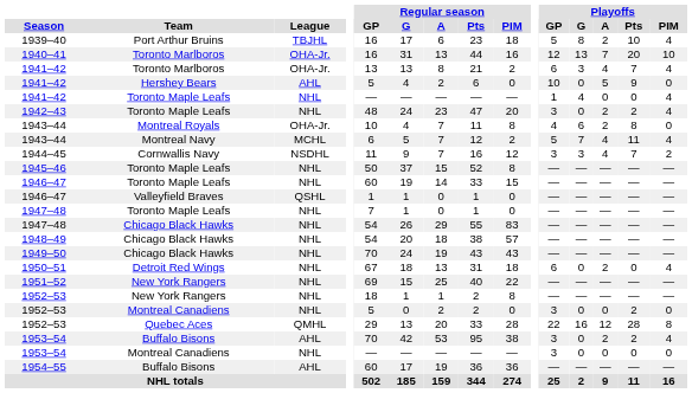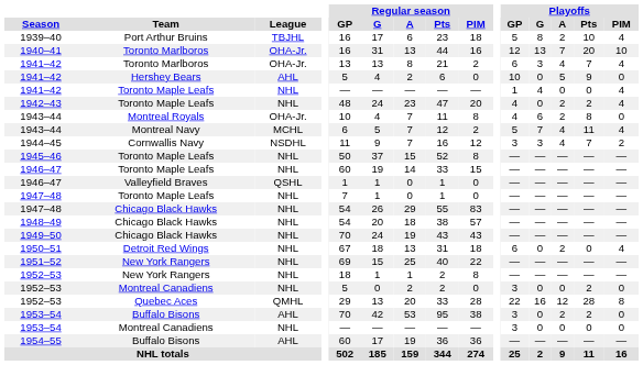 <table border="0" cellpadding="1" cellspacing="0" style="text-align:center; width:60em">
 <tr bgcolor="#e0e0e0">
 <th colspan="3" bgcolor="#ffffff"> </th>
 <th rowspan="99" bgcolor="#ffffff"> </th>
 <th colspan="5"><a href='#'>Regular season</a></th>
 <th rowspan="99" bgcolor="#ffffff"> </th>
 <th colspan="5"><a href='#'>Playoffs</a></th>
 </tr>
 <tr bgcolor="#e0e0e0">
 <th><a href='#'>Season</a></th>
 <th>Team</th>
 <th>League</th>
 <th>GP</th>
 <th><a href='#'>G</a></th>
 <th><a href='#'>A</a></th>
 <th><a href='#'>Pts</a></th>
 <th><a href='#'>PIM</a></th>
 <th>GP</th>
 <th>G</th>
 <th>A</th>
 <th>Pts</th>
 <th>PIM</th>
 </tr>
 <tr ALIGN="center">
 <td>1939–40</td>
 <td>Port Arthur Bruins</td>
 <td><a href='#'>TBJHL</a></td>
 <td>16</td>
 <td>17</td>
 <td>6</td>
 <td>23</td>
 <td>18</td>
 <td>5</td>
 <td>8</td>
 <td>2</td>
 <td>10</td>
 <td>4</td>
 </tr>
 <tr ALIGN="center" bgcolor="#f0f0f0">
 <td><a href='#'>1940–41</a></td>
 <td><a href='#'>Toronto Marlboros</a></td>
 <td><a href='#'>OHA-Jr.</a></td>
 <td>16</td>
 <td>31</td>
 <td>13</td>
 <td>44</td>
 <td>16</td>
 <td>12</td>
 <td>13</td>
 <td>7</td>
 <td>20</td>
 <td>10</td>
 </tr>
 <tr ALIGN="center">
 <td><a href='#'>1941–42</a></td>
 <td>Toronto Marlboros</td>
 <td>OHA-Jr.</td>
 <td>13</td>
 <td>13</td>
 <td>8</td>
 <td>21</td>
 <td>2</td>
 <td>6</td>
 <td>3</td>
 <td>4</td>
 <td>7</td>
 <td>4</td>
 </tr>
 <tr ALIGN="center" bgcolor="#f0f0f0">
 <td><a href='#'>1941–42</a></td>
 <td><a href='#'>Hershey Bears</a></td>
 <td><a href='#'>AHL</a></td>
 <td>5</td>
 <td>4</td>
 <td>2</td>
 <td>6</td>
 <td>0</td>
 <td>10</td>
 <td>0</td>
 <td>5</td>
 <td>9</td>
 <td>0</td>
 </tr>
 <tr ALIGN="center">
 <td><a href='#'>1941–42</a></td>
 <td><a href='#'>Toronto Maple Leafs</a></td>
 <td><a href='#'>NHL</a></td>
 <td>—</td>
 <td>—</td>
 <td>—</td>
 <td>—</td>
 <td>—</td>
 <td>1</td>
 <td>4</td>
 <td>0</td>
 <td>0</td>
 <td>4</td>
 </tr>
 <tr ALIGN="center" bgcolor="#f0f0f0">
 <td><a href='#'>1942–43</a></td>
 <td>Toronto Maple Leafs</td>
 <td>NHL</td>
 <td>48</td>
 <td>24</td>
 <td>23</td>
 <td>47</td>
 <td>20</td>
-<td>3</td>
+<td>4</td>
 <td>0</td>
 <td>2</td>
 <td>2</td>
 <td>4</td>
 </tr>
 <tr ALIGN="center">
 <td>1943–44</td>
 <td><a href='#'>Montreal Royals</a></td>
 <td>OHA-Jr.</td>
 <td>10</td>
 <td>4</td>
 <td>7</td>
 <td>11</td>
 <td>8</td>
 <td>4</td>
 <td>6</td>
 <td>2</td>
 <td>8</td>
 <td>0</td>
 </tr>
 <tr ALIGN="center" bgcolor="#f0f0f0">
 <td>1943–44</td>
 <td>Montreal Navy</td>
 <td>MCHL</td>
 <td>6</td>
 <td>5</td>
 <td>7</td>
 <td>12</td>
 <td>2</td>
 <td>5</td>
 <td>7</td>
 <td>4</td>
 <td>11</td>
 <td>4</td>
 </tr>
 <tr ALIGN="center">
 <td>1944–45</td>
 <td>Cornwallis Navy</td>
 <td>NSDHL</td>
 <td>11</td>
 <td>9</td>
 <td>7</td>
 <td>16</td>
 <td>12</td>
 <td>3</td>
 <td>3</td>
 <td>4</td>
 <td>7</td>
 <td>2</td>
 </tr>
 <tr ALIGN="center" bgcolor="#f0f0f0">
 <td><a href='#'>1945–46</a></td>
 <td>Toronto Maple Leafs</td>
 <td>NHL</td>
 <td>50</td>
 <td>37</td>
 <td>15</td>
 <td>52</td>
 <td>8</td>
 <td>—</td>
 <td>—</td>
 <td>—</td>
 <td>—</td>
 <td>—</td>
 </tr>
 <tr ALIGN="center">
 <td><a href='#'>1946–47</a></td>
 <td>Toronto Maple Leafs</td>
 <td>NHL</td>
 <td>60</td>
 <td>19</td>
 <td>14</td>
 <td>33</td>
 <td>15</td>
 <td>—</td>
 <td>—</td>
 <td>—</td>
 <td>—</td>
 <td>—</td>
 </tr>
 <tr ALIGN="center" bgcolor="#f0f0f0">
 <td>1946–47</td>
 <td>Valleyfield Braves</td>
 <td>QSHL</td>
 <td>1</td>
 <td>1</td>
 <td>0</td>
 <td>1</td>
 <td>0</td>
 <td>—</td>
 <td>—</td>
 <td>—</td>
 <td>—</td>
 <td>—</td>
 </tr>
 <tr ALIGN="center">
 <td><a href='#'>1947–48</a></td>
 <td>Toronto Maple Leafs</td>
 <td>NHL</td>
 <td>7</td>
 <td>1</td>
 <td>0</td>
 <td>1</td>
 <td>0</td>
 <td>—</td>
 <td>—</td>
 <td>—</td>
 <td>—</td>
 <td>—</td>
 </tr>
 <tr ALIGN="center" bgcolor="#f0f0f0">
 <td>1947–48</td>
 <td><a href='#'>Chicago Black Hawks</a></td>
 <td>NHL</td>
 <td>54</td>
 <td>26</td>
 <td>29</td>
 <td>55</td>
 <td>83</td>
 <td>—</td>
 <td>—</td>
 <td>—</td>
 <td>—</td>
 <td>—</td>
 </tr>
 <tr ALIGN="center">
 <td><a href='#'>1948–49</a></td>
 <td>Chicago Black Hawks</td>
 <td>NHL</td>
 <td>54</td>
 <td>20</td>
 <td>18</td>
 <td>38</td>
 <td>57</td>
 <td>—</td>
 <td>—</td>
 <td>—</td>
 <td>—</td>
 <td>—</td>
 </tr>
 <tr ALIGN="center" bgcolor="#f0f0f0">
 <td><a href='#'>1949–50</a></td>
 <td>Chicago Black Hawks</td>
 <td>NHL</td>
 <td>70</td>
 <td>24</td>
 <td>19</td>
 <td>43</td>
 <td>43</td>
 <td>—</td>
 <td>—</td>
 <td>—</td>
 <td>—</td>
 <td>—</td>
 </tr>
 <tr ALIGN="center">
 <td><a href='#'>1950–51</a></td>
 <td><a href='#'>Detroit Red Wings</a></td>
 <td>NHL</td>
 <td>67</td>
 <td>18</td>
 <td>13</td>
 <td>31</td>
 <td>18</td>
 <td>6</td>
 <td>0</td>
 <td>2</td>
 <td>0</td>
 <td>4</td>
 </tr>
 <tr ALIGN="center" bgcolor="#f0f0f0">
 <td><a href='#'>1951–52</a></td>
 <td><a href='#'>New York Rangers</a></td>
 <td>NHL</td>
 <td>69</td>
 <td>15</td>
 <td>25</td>
 <td>40</td>
 <td>22</td>
 <td>—</td>
 <td>—</td>
 <td>—</td>
 <td>—</td>
 <td>—</td>
 </tr>
 <tr ALIGN="center">
 <td><a href='#'>1952–53</a></td>
 <td>New York Rangers</td>
 <td>NHL</td>
 <td>18</td>
 <td>1</td>
 <td>1</td>
 <td>2</td>
 <td>8</td>
 <td>—</td>
 <td>—</td>
 <td>—</td>
 <td>—</td>
 <td>—</td>
 </tr>
 <tr ALIGN="center" bgcolor="#f0f0f0">
 <td>1952–53</td>
 <td><a href='#'>Montreal Canadiens</a></td>
 <td>NHL</td>
 <td>5</td>
 <td>0</td>
 <td>2</td>
 <td>2</td>
 <td>0</td>
 <td>3</td>
 <td>0</td>
 <td>0</td>
 <td>2</td>
 <td>0</td>
 </tr>
 <tr ALIGN="center">
 <td>1952–53</td>
 <td><a href='#'>Quebec Aces</a></td>
 <td>QMHL</td>
 <td>29</td>
 <td>13</td>
 <td>20</td>
 <td>33</td>
 <td>28</td>
 <td>22</td>
 <td>16</td>
 <td>12</td>
 <td>28</td>
 <td>8</td>
 </tr>
 <tr ALIGN="center" bgcolor="#f0f0f0">
 <td><a href='#'>1953–54</a></td>
 <td><a href='#'>Buffalo Bisons</a></td>
 <td>AHL</td>
 <td>70</td>
 <td>42</td>
 <td>53</td>
 <td>95</td>
 <td>38</td>
 <td>3</td>
 <td>0</td>
 <td>2</td>
 <td>2</td>
-<td>4</td>
+<td>0</td>
 </tr>
 <tr ALIGN="center">
 <td><a href='#'>1953–54</a></td>
 <td>Montreal Canadiens</td>
 <td>NHL</td>
 <td>—</td>
 <td>—</td>
 <td>—</td>
 <td>—</td>
 <td>—</td>
 <td>3</td>
 <td>0</td>
 <td>0</td>
 <td>0</td>
 <td>0</td>
 </tr>
 <tr ALIGN="center" bgcolor="#f0f0f0">
 <td><a href='#'>1954–55</a></td>
 <td>Buffalo Bisons</td>
 <td>AHL</td>
 <td>60</td>
 <td>17</td>
 <td>19</td>
 <td>36</td>
 <td>36</td>
 <td>—</td>
 <td>—</td>
 <td>—</td>
 <td>—</td>
 <td>—</td>
 </tr>
 <tr bgcolor="#e0e0e0">
 <th colspan="3">NHL totals</th>
 <th>502</th>
 <th>185</th>
 <th>159</th>
 <th>344</th>
 <th>274</th>
 <th>25</th>
 <th>2</th>
 <th>9</th>
 <th>11</th>
 <th>16</th>
 </tr>
 </table>
